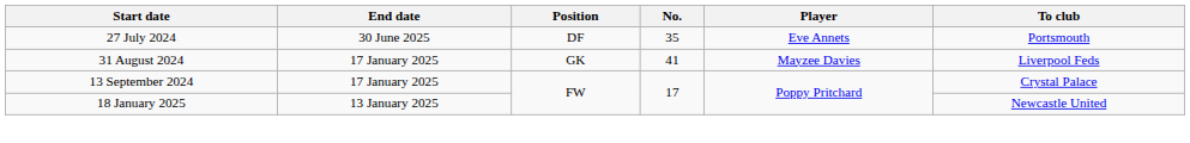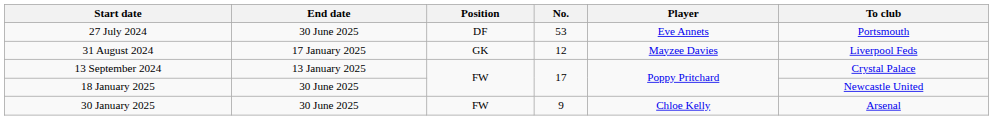 <table class="wikitable sortable" style="width:95%; text-align:center; font-size:85%; text-align:centre;">
 <tr>
 <th>Start date</th>
 <th>End date</th>
 <th>Position</th>
 <th>No.</th>
 <th>Player</th>
 <th>To club</th>
 </tr>
 <tr>
 <td>27 July 2024</td>
 <td>30 June 2025</td>
 <td>DF</td>
-<td>35</td>
+<td>53</td>
 <td> <a href='#'>Eve Annets</a></td>
 <td> <a href='#'>Portsmouth</a></td>
 </tr>
 <tr>
 <td>31 August 2024</td>
 <td>17 January 2025</td>
 <td>GK</td>
-<td>41</td>
+<td>12</td>
 <td> <a href='#'>Mayzee Davies</a></td>
 <td> <a href='#'>Liverpool Feds</a></td>
 </tr>
 <tr>
 <td>13 September 2024</td>
-<td>17 January 2025</td>
+<td>13 January 2025</td>
 <td rowspan=2>FW</td>
 <td rowspan=2>17</td>
 <td rowspan=2> <a href='#'>Poppy Pritchard</a></td>
 <td> <a href='#'>Crystal Palace</a></td>
 </tr>
 <tr>
 <td>18 January 2025</td>
-<td>13 January 2025</td>
+<td>30 June 2025</td>
 <td> <a href='#'>Newcastle United</a></td>
 </tr>
+<tr>
+<td>30 January 2025</td>
+<td>30 June 2025</td>
+<td>FW</td>
+<td>9</td>
+<td> <a href='#'>Chloe Kelly</a></td>
+<td> <a href='#'>Arsenal</a></td>
+</tr>
 </table>
